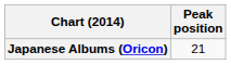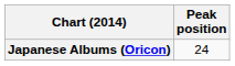 <table class="wikitable plainrowheaders" style="text-align:center">
 <tr>
 <th scope="col">Chart (2014)</th>
 <th scope="col">Peak<br>position</th>
 </tr>
 <tr>
 <th scope="row">Japanese Albums (<a href='#'>Oricon</a>)</th>
-<td>21</td>
+<td>24</td>
 </tr>
 </table>
